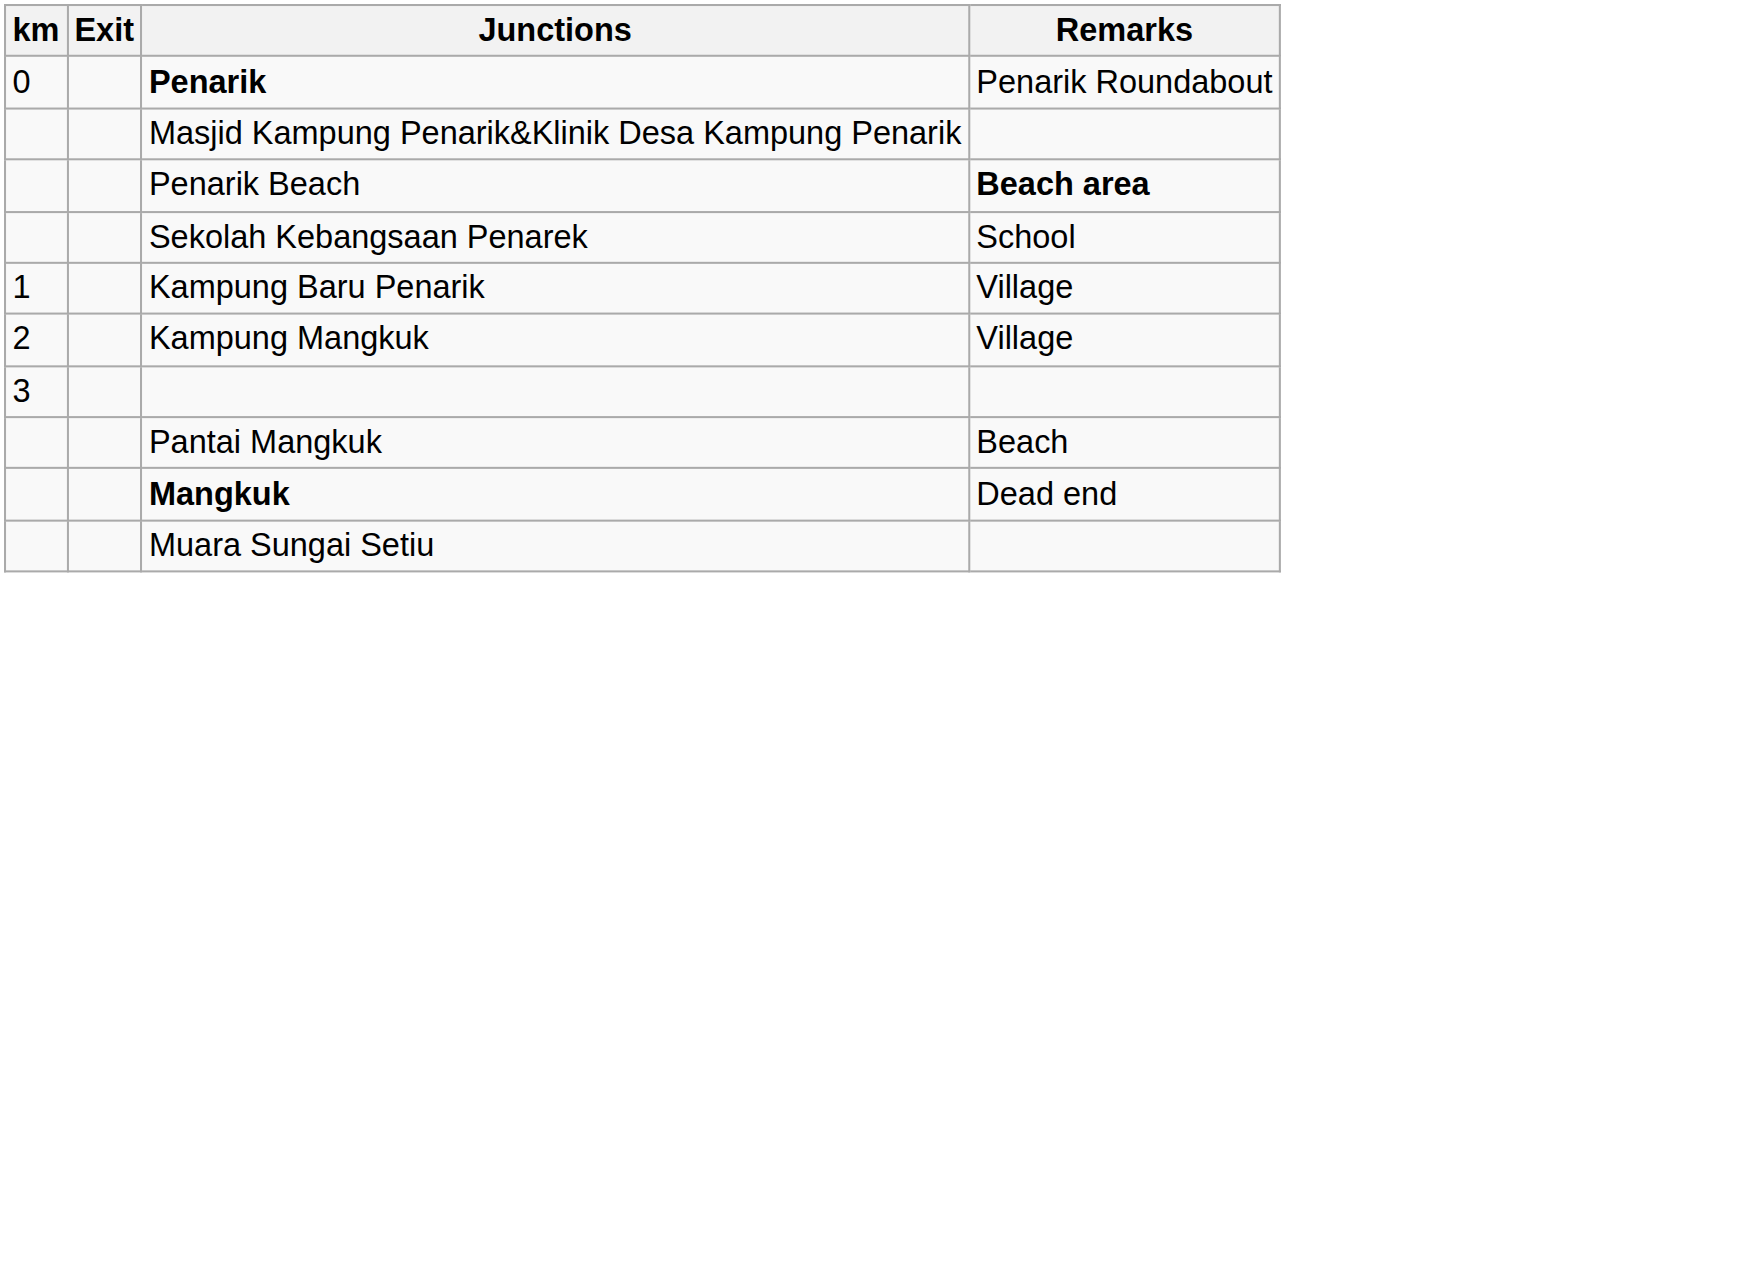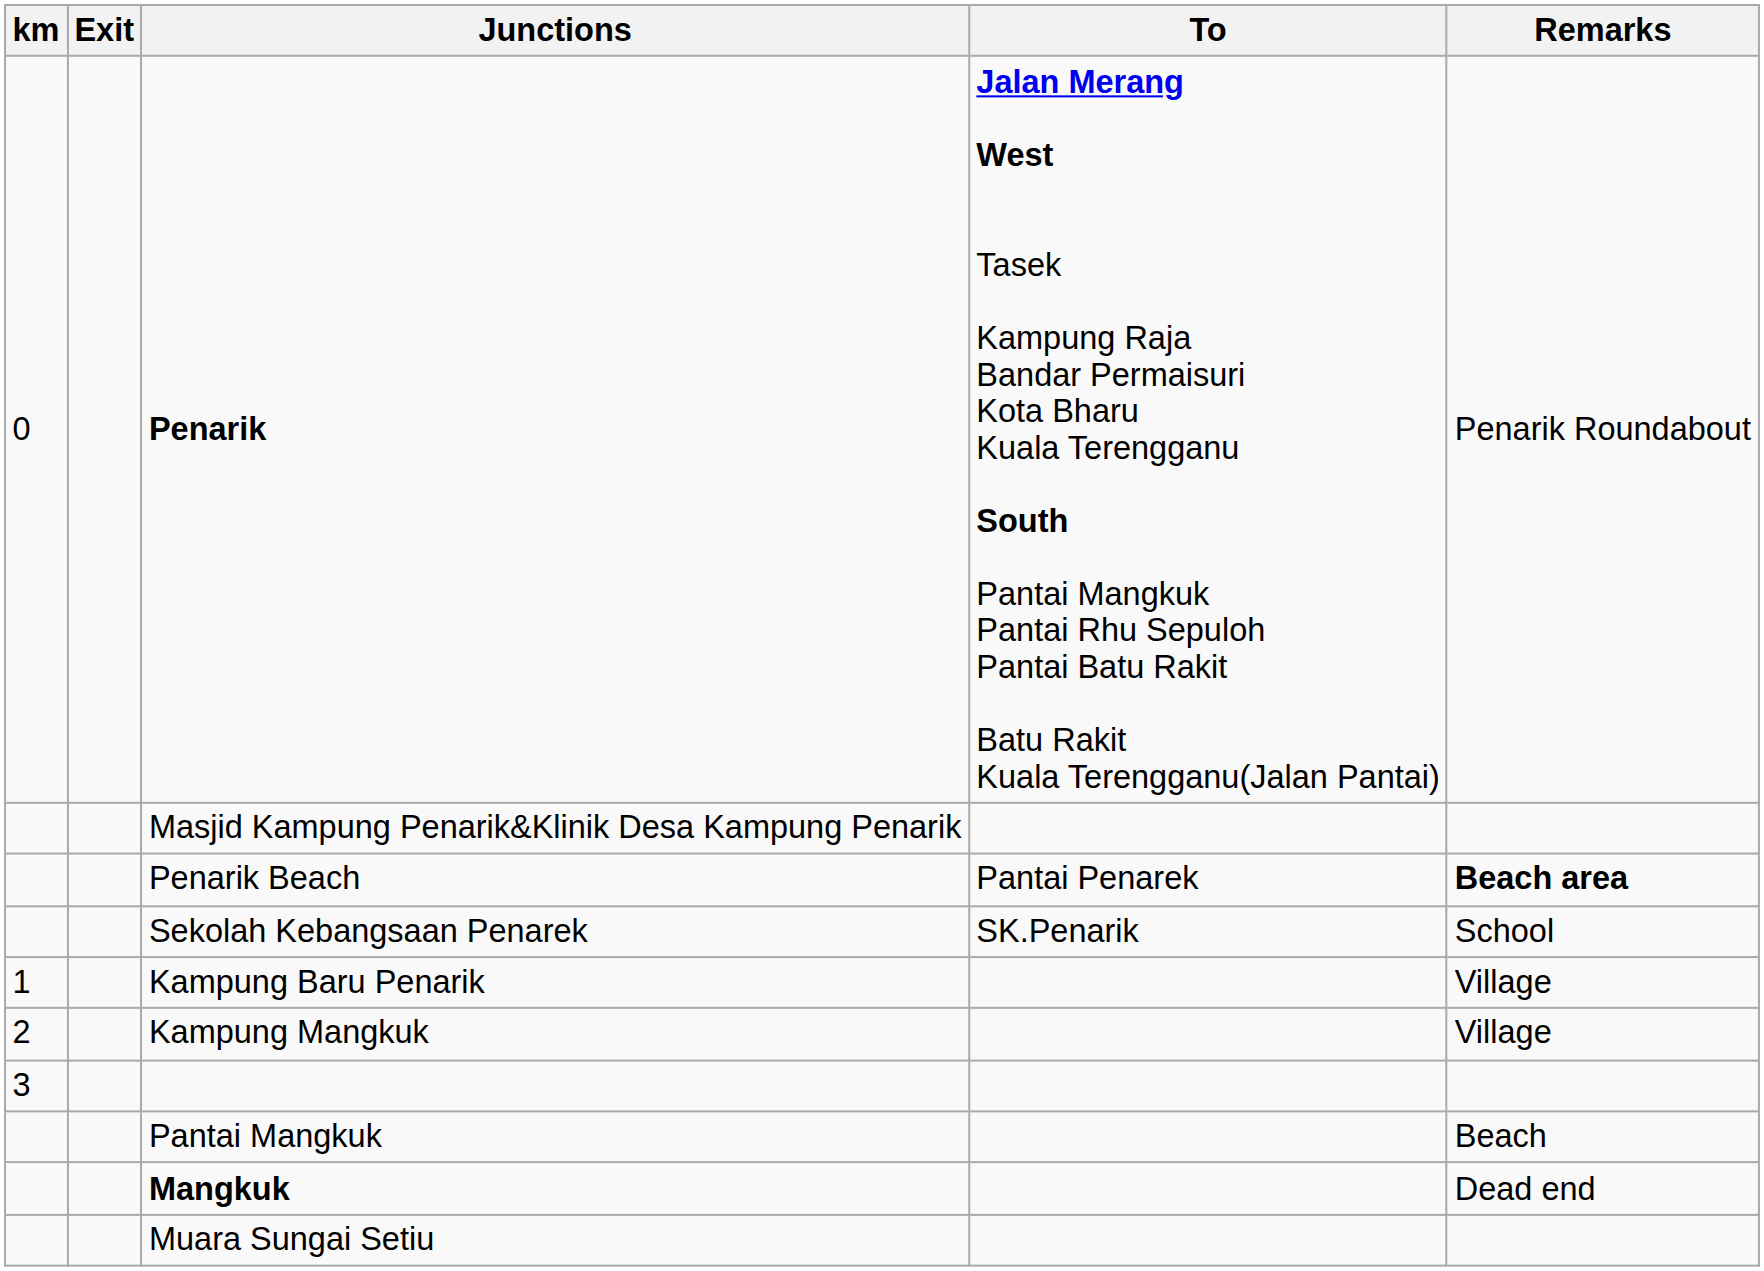 <table class="wikitable">
 <tr>
 <th>km</th>
 <th>Exit</th>
 <th>Junctions</th>
+<th>To</th>
 <th>Remarks</th>
 </tr>
 <tr>
 <td>0</td>
 <td></td>
 <td><strong>Penarik</strong></td>
+<td><strong><a href='#'>Jalan Merang</a></strong><br><br><strong>West</strong><br><br><br>Tasek<br><br>Kampung Raja<br>Bandar Permaisuri<br>Kota Bharu<br>Kuala Terengganu<br><br><strong>South</strong><br><br>Pantai Mangkuk<br>Pantai Rhu Sepuloh<br>Pantai Batu Rakit<br><br>Batu Rakit<br>Kuala Terengganu(Jalan Pantai)</td>
 <td>Penarik Roundabout</td>
 </tr>
 <tr>
 <td></td>
 <td></td>
 <td>Masjid Kampung Penarik&Klinik Desa Kampung Penarik</td>
 <td></td>
+<td></td>
 </tr>
 <tr>
 <td></td>
 <td></td>
 <td>Penarik Beach</td>
+<td>Pantai Penarek</td>
 <td><strong>Beach area</strong></td>
 </tr>
 <tr>
 <td></td>
 <td></td>
 <td>Sekolah Kebangsaan Penarek</td>
+<td>SK.Penarik</td>
 <td>School</td>
 </tr>
 <tr>
 <td>1</td>
 <td></td>
 <td>Kampung Baru Penarik</td>
+<td></td>
 <td>Village</td>
 </tr>
 <tr>
 <td>2</td>
 <td></td>
 <td>Kampung Mangkuk</td>
+<td></td>
 <td>Village</td>
 </tr>
 <tr>
 <td>3</td>
+<td></td>
 <td></td>
 <td></td>
 <td></td>
 </tr>
 <tr>
 <td></td>
 <td></td>
 <td>Pantai Mangkuk</td>
+<td></td>
 <td>Beach</td>
 </tr>
 <tr>
 <td></td>
 <td></td>
 <td><strong>Mangkuk</strong></td>
+<td></td>
 <td>Dead end</td>
 </tr>
 <tr>
 <td></td>
 <td></td>
 <td>Muara Sungai Setiu</td>
 <td></td>
+<td></td>
 </tr>
 </table>
